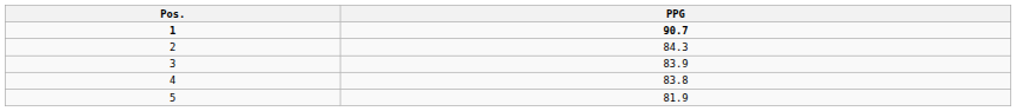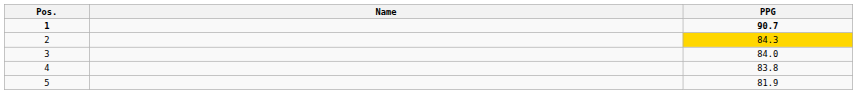 <table class=wikitable width="80%">
 <tr>
 <th width="10%">Pos.</th>
+<th width="70%">Name</th>
 <th width="20%">PPG</th>
 </tr>
 <tr>
 <td align=center><strong>1</strong></td>
+<td><strong></strong></td>
 <td align=center><strong>90.7</strong></td>
 </tr>
 <tr>
 <td align=center>2</td>
-<td align=center>84.3</td>
+<td></td>
+<td align=center style="background: gold;">84.3</td>
 </tr>
 <tr>
 <td align=center>3</td>
-<td align=center>83.9</td>
+<td></td>
+<td align=center>84.0</td>
 </tr>
 <tr>
 <td align=center>4</td>
+<td></td>
 <td align=center>83.8</td>
 </tr>
 <tr>
 <td align=center>5</td>
+<td></td>
 <td align=center>81.9</td>
 </tr>
 </table>
